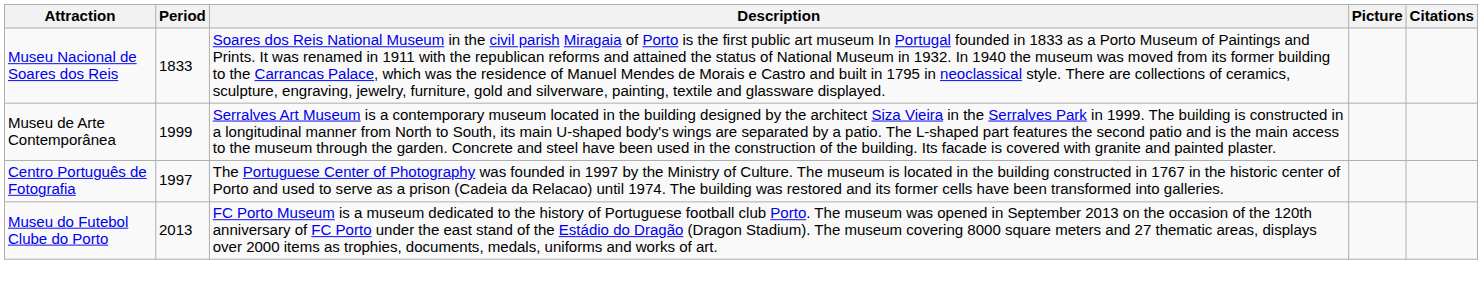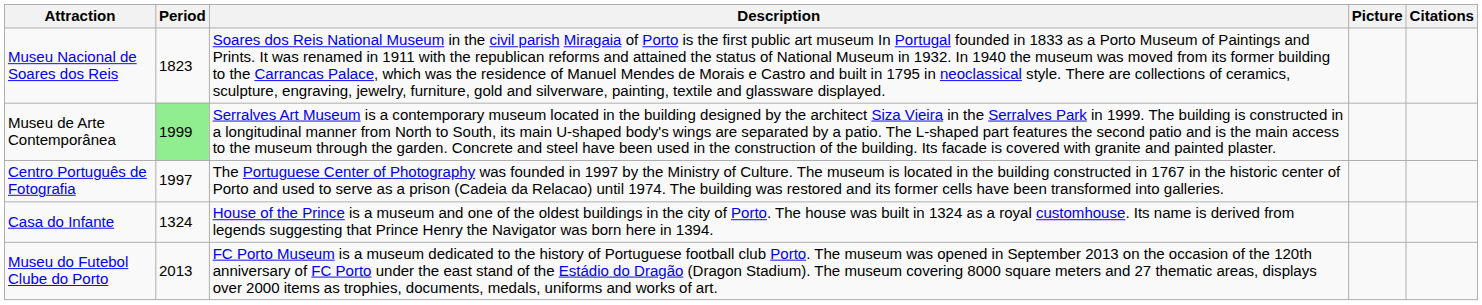 <table class="wikitable">
 <tr>
 <th>Attraction</th>
 <th>Period</th>
 <th>Description</th>
 <th>Picture</th>
 <th>Citations</th>
 </tr>
 <tr>
 <td><a href='#'>Museu Nacional de Soares dos Reis</a></td>
-<td>1833</td>
+<td>1823</td>
 <td><a href='#'>Soares dos Reis National Museum</a> in the <a href='#'>civil parish</a> <a href='#'>Miragaia</a> of <a href='#'>Porto</a> is the first public art museum In <a href='#'>Portugal</a> founded in 1833 as a Porto Museum of Paintings and Prints. It was renamed in 1911 with the republican reforms and attained the status of National Museum in 1932. In 1940 the museum was moved from its former building to the <a href='#'>Carrancas Palace</a>, which was the residence of Manuel Mendes de Morais e Castro and built in 1795 in <a href='#'>neoclassical</a> style. There are collections of ceramics, sculpture, engraving, jewelry, furniture, gold and silverware, painting, textile and glassware displayed.</td>
 <td></td>
 <td></td>
 </tr>
 <tr>
 <td>Museu de Arte Contemporânea</td>
-<td>1999</td>
+<td style="background: lightgreen;">1999</td>
 <td><a href='#'>Serralves Art Museum</a> is a contemporary museum located in the building designed by the architect <a href='#'>Siza Vieira</a> in the <a href='#'>Serralves Park</a> in 1999. The building is constructed in a longitudinal manner from North to South, its main U-shaped body's wings are separated by a patio. The L-shaped part features the second patio and is the main access to the museum through the garden. Concrete and steel have been used in the construction of the building. Its facade is covered with granite and painted plaster.</td>
 <td></td>
 <td><br></td>
 </tr>
 <tr>
 <td><a href='#'>Centro Português de Fotografia</a></td>
 <td>1997</td>
 <td>The <a href='#'>Portuguese Center of Photography</a> was founded in 1997 by the Ministry of Culture. The museum is located in the building constructed in 1767 in the historic center of Porto and used to serve as a prison (Cadeia da Relacao) until 1974. The building was restored and its former cells have been transformed into galleries.</td>
 <td></td>
 <td></td>
 </tr>
 <tr>
+<td><a href='#'>Casa do Infante</a></td>
+<td>1324</td>
+<td><a href='#'>House of the Prince</a> is a museum and one of the oldest buildings in the city of <a href='#'>Porto</a>. The house was built in 1324 as a royal <a href='#'>customhouse</a>. Its name is derived from legends suggesting that Prince Henry the Navigator was born here in 1394.</td>
+<td></td>
+<td></td>
+</tr>
+<tr>
 <td><a href='#'>Museu do Futebol Clube do Porto</a></td>
 <td>2013</td>
 <td><a href='#'>FC Porto Museum</a> is a museum dedicated to the history of Portuguese football club <a href='#'>Porto</a>. The museum was opened in September 2013 on the occasion of the 120th anniversary of <a href='#'>FC Porto</a> under the east stand of the <a href='#'>Estádio do Dragão</a> (Dragon Stadium). The museum covering 8000 square meters and 27 thematic areas, displays over 2000 items as trophies, documents, medals, uniforms and works of art.</td>
 <td></td>
 <td><br></td>
 </tr>
 </table>
